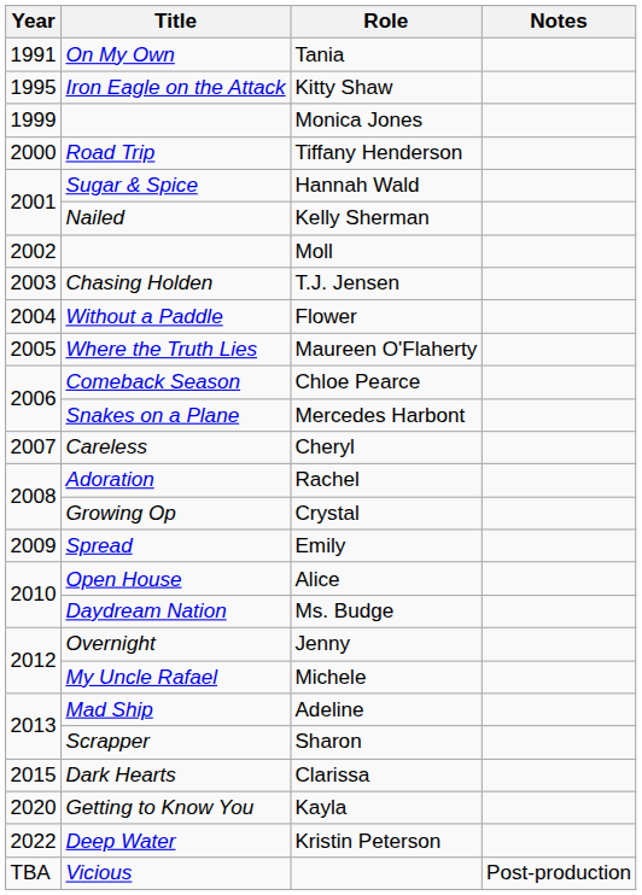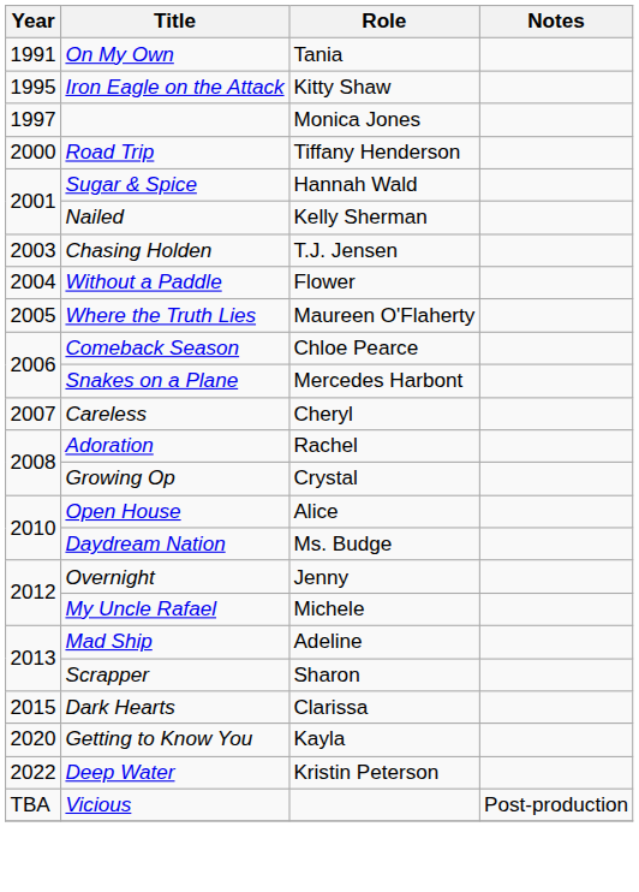 <table class="wikitable sortable">
 <tr>
 <th>Year</th>
 <th>Title</th>
 <th>Role</th>
 <th class="unsortable">Notes</th>
 </tr>
 <tr>
 <td>1991</td>
 <td><em><a href='#'>On My Own</a></em></td>
 <td>Tania</td>
 <td></td>
 </tr>
 <tr>
 <td>1995</td>
 <td><em><a href='#'>Iron Eagle on the Attack</a></em></td>
 <td>Kitty Shaw</td>
 <td></td>
 </tr>
 <tr>
-<td>1999</td>
+<td>1997</td>
 <td><em></em></td>
 <td>Monica Jones</td>
 <td></td>
 </tr>
 <tr>
 <td>2000</td>
 <td><em><a href='#'>Road Trip</a></em></td>
 <td>Tiffany Henderson</td>
 <td></td>
 </tr>
 <tr>
 <td rowspan=2>2001</td>
 <td><em><a href='#'>Sugar & Spice</a></em></td>
 <td>Hannah Wald</td>
 <td></td>
 </tr>
 <tr>
 <td><em>Nailed</em></td>
 <td>Kelly Sherman</td>
-<td></td>
-</tr>
-<tr>
-<td>2002</td>
-<td><em></em></td>
-<td>Moll</td>
 <td></td>
 </tr>
 <tr>
 <td>2003</td>
 <td><em>Chasing Holden</em></td>
 <td>T.J. Jensen</td>
 <td></td>
 </tr>
 <tr>
 <td>2004</td>
 <td><em><a href='#'>Without a Paddle</a></em></td>
 <td>Flower</td>
 <td></td>
 </tr>
 <tr>
 <td>2005</td>
 <td><em><a href='#'>Where the Truth Lies</a></em></td>
 <td>Maureen O'Flaherty</td>
 <td></td>
 </tr>
 <tr>
 <td rowspan=2>2006</td>
 <td><em><a href='#'>Comeback Season</a></em></td>
 <td>Chloe Pearce</td>
 <td></td>
 </tr>
 <tr>
 <td><em><a href='#'>Snakes on a Plane</a></em></td>
 <td>Mercedes Harbont</td>
 <td></td>
 </tr>
 <tr>
 <td>2007</td>
 <td><em>Careless</em></td>
 <td>Cheryl</td>
 <td></td>
 </tr>
 <tr>
 <td rowspan=2>2008</td>
 <td><em><a href='#'>Adoration</a></em></td>
 <td>Rachel</td>
 <td></td>
 </tr>
 <tr>
 <td><em>Growing Op</em></td>
 <td>Crystal</td>
-<td></td>
-</tr>
-<tr>
-<td>2009</td>
-<td><em><a href='#'>Spread</a></em></td>
-<td>Emily</td>
 <td></td>
 </tr>
 <tr>
 <td rowspan=2>2010</td>
 <td><em><a href='#'>Open House</a></em></td>
 <td>Alice</td>
 <td></td>
 </tr>
 <tr>
 <td><em><a href='#'>Daydream Nation</a></em></td>
 <td>Ms. Budge</td>
 <td></td>
 </tr>
 <tr>
 <td rowspan=2>2012</td>
 <td><em>Overnight</em></td>
 <td>Jenny</td>
 <td></td>
 </tr>
 <tr>
 <td><em><a href='#'>My Uncle Rafael</a></em></td>
 <td>Michele</td>
 <td></td>
 </tr>
 <tr>
 <td rowspan=2>2013</td>
 <td><em><a href='#'>Mad Ship</a></em></td>
 <td>Adeline</td>
 <td></td>
 </tr>
 <tr>
 <td><em>Scrapper</em></td>
 <td>Sharon</td>
 <td></td>
 </tr>
 <tr>
 <td>2015</td>
 <td><em>Dark Hearts</em></td>
 <td>Clarissa</td>
 <td></td>
 </tr>
 <tr>
 <td>2020</td>
 <td><em>Getting to Know You</em></td>
 <td>Kayla</td>
 <td></td>
 </tr>
 <tr>
 <td>2022</td>
 <td><em><a href='#'>Deep Water</a></em></td>
 <td>Kristin Peterson</td>
 <td></td>
 </tr>
 <tr>
 <td>TBA</td>
 <td><em><a href='#'>Vicious</a></em></td>
 <td></td>
 <td>Post-production</td>
 </tr>
 <tr>
 </tr>
 </table>
